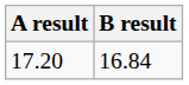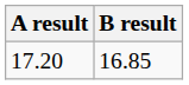 <table class="wikitable" border="1" align="upright">
 <tr>
 <th>A result</th>
 <th>B result</th>
 </tr>
 <tr>
 <td>17.20</td>
-<td>16.84</td>
+<td>16.85</td>
 </tr>
 </table>
